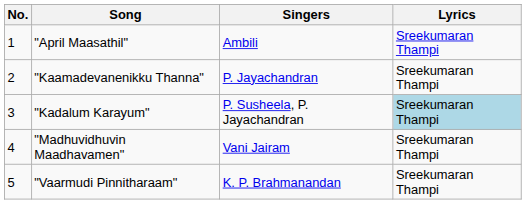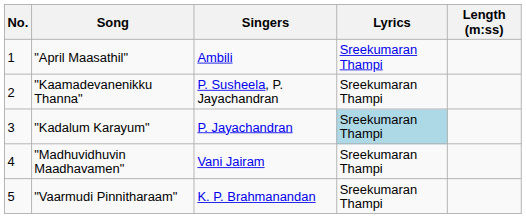 <table class="wikitable" style="font-size:95%;">
 <tr>
 <th>No.</th>
 <th>Song</th>
 <th>Singers</th>
 <th>Lyrics</th>
+<th>Length (m:ss)</th>
 </tr>
 <tr>
 <td>1</td>
 <td>"April Maasathil"</td>
 <td><a href='#'>Ambili</a></td>
 <td><a href='#'>Sreekumaran Thampi</a></td>
+<td></td>
 </tr>
 <tr>
 <td>2</td>
 <td>"Kaamadevanenikku Thanna"</td>
-<td><a href='#'>P. Jayachandran</a></td>
+<td><a href='#'>P. Susheela</a>, P. Jayachandran</td>
 <td>Sreekumaran Thampi</td>
+<td></td>
 </tr>
 <tr>
 <td>3</td>
 <td>"Kadalum Karayum"</td>
-<td><a href='#'>P. Susheela</a>, P. Jayachandran</td>
+<td><a href='#'>P. Jayachandran</a></td>
 <td style="background: lightblue;">Sreekumaran Thampi</td>
+<td></td>
 </tr>
 <tr>
 <td>4</td>
 <td>"Madhuvidhuvin Maadhavamen"</td>
 <td><a href='#'>Vani Jairam</a></td>
 <td>Sreekumaran Thampi</td>
+<td></td>
 </tr>
 <tr>
 <td>5</td>
 <td>"Vaarmudi Pinnitharaam"</td>
 <td><a href='#'>K. P. Brahmanandan</a></td>
 <td>Sreekumaran Thampi</td>
+<td></td>
 </tr>
 </table>
